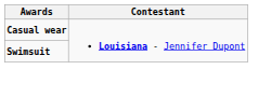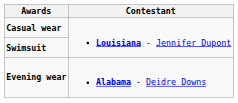 <table class="wikitable">
 <tr>
 <th>Awards</th>
 <th>Contestant</th>
 </tr>
 <tr>
 <td><strong>Casual wear</strong></td>
 <td rowspan=2><br><ul><li> <strong><a href='#'>Louisiana</a></strong> - <a href='#'>Jennifer Dupont</a></li></ul></td>
 </tr>
 <tr>
 <td><strong>Swimsuit</strong></td>
 </tr>
+<tr>
+<td><strong>Evening wear</strong></td>
+<td><br><ul><li> <strong><a href='#'>Alabama</a></strong> - <a href='#'>Deidre Downs</a></li></ul></td>
+</tr>
 </table>
